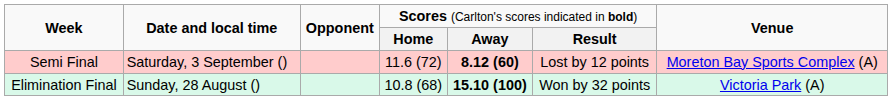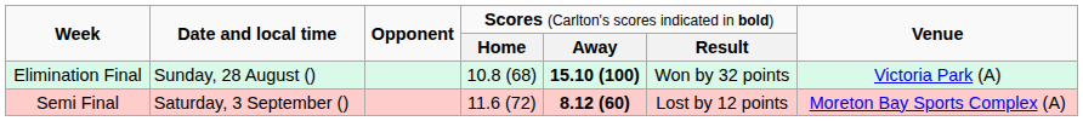 <table class="wikitable" style="font-size:90%; text-align:center; width: 100%; margin-left: auto; margin-right: auto;">
 <tr>
 <td rowspan=2><strong>Week</strong></td>
 <td rowspan=2><strong>Date and local time</strong></td>
 <td rowspan=2><strong>Opponent</strong></td>
 <td colspan=3><strong>Scores</strong> <small>(Carlton's scores indicated in <strong>bold</strong>)</small></td>
 <td rowspan=2><strong>Venue</strong></td>
 </tr>
 <tr>
 <th>Home</th>
 <th>Away</th>
 <th>Result</th>
 </tr>
+<tr style="background:#d9f9e9;">
+<td>Elimination Final</td>
+<td align=left>Sunday, 28 August ()</td>
+<td align=left></td>
+<td>10.8 (68)</td>
+<td><strong>15.10 (100)</strong></td>
+<td>Won by 32 points</td>
+<td><a href='#'>Victoria Park</a> (A)</td>
+</tr>
 <tr style="background:#fcc;">
 <td>Semi Final</td>
 <td align=left>Saturday, 3 September ()</td>
 <td align=left></td>
 <td>11.6 (72)</td>
 <td><strong>8.12 (60)</strong></td>
 <td>Lost by 12 points</td>
 <td><a href='#'>Moreton Bay Sports Complex</a> (A)</td>
 </tr>
-<tr style="background:#d9f9e9;">
-<td>Elimination Final</td>
-<td align=left>Sunday, 28 August ()</td>
-<td align=left></td>
-<td>10.8 (68)</td>
-<td><strong>15.10 (100)</strong></td>
-<td>Won by 32 points</td>
-<td><a href='#'>Victoria Park</a> (A)</td>
-</tr>
 </table>
